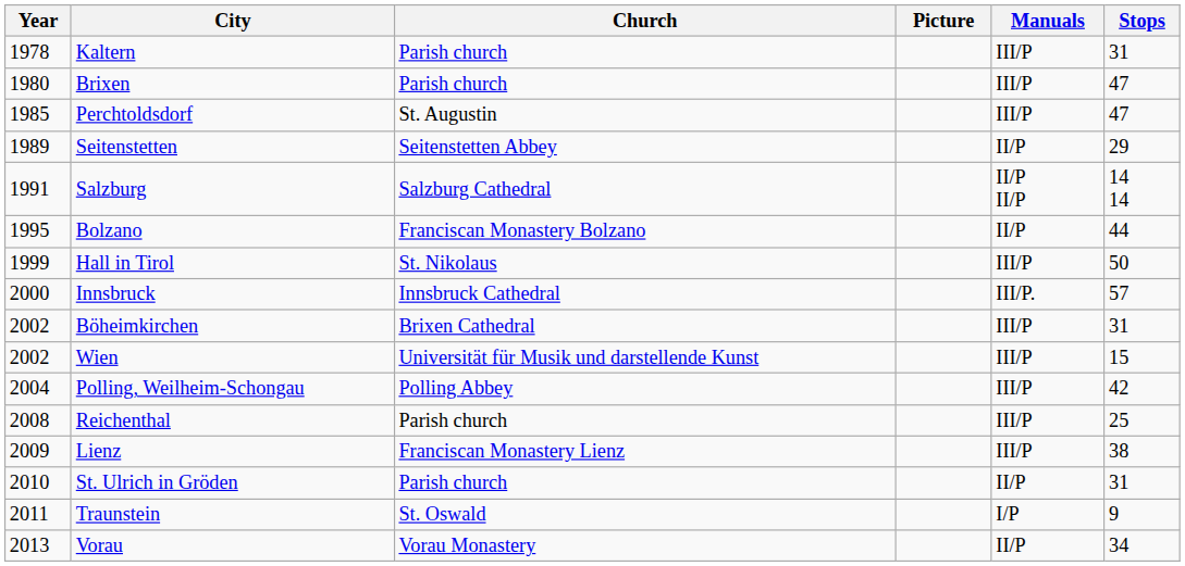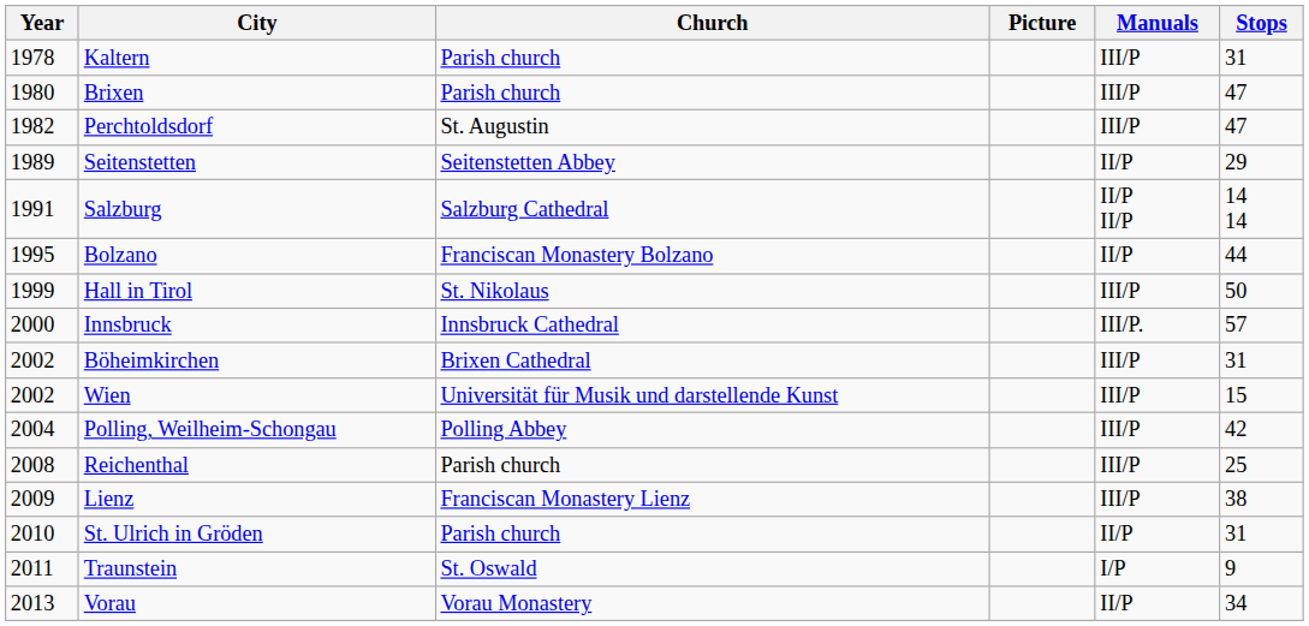 <table class="wikitable sortable" width="75%">
 <tr class="hintergrundfarbe2">
 <th>Year</th>
 <th>City</th>
 <th>Church</th>
 <th class=unsortable>Picture</th>
 <th><a href='#'>Manuals</a></th>
 <th><a href='#'>Stops</a></th>
 </tr>
 <tr>
 <td>1978</td>
 <td><a href='#'>Kaltern</a></td>
 <td><a href='#'>Parish church</a></td>
 <td></td>
 <td>III/P</td>
 <td>31</td>
 </tr>
 <tr>
 <td>1980</td>
 <td><a href='#'>Brixen</a></td>
 <td><a href='#'>Parish church</a></td>
 <td></td>
 <td>III/P</td>
 <td>47</td>
 </tr>
 <tr>
-<td>1985</td>
+<td>1982</td>
 <td><a href='#'>Perchtoldsdorf</a></td>
 <td>St. Augustin</td>
 <td></td>
 <td>III/P</td>
 <td>47</td>
 </tr>
 <tr>
 <td>1989</td>
 <td><a href='#'>Seitenstetten</a></td>
 <td><a href='#'>Seitenstetten Abbey</a></td>
 <td></td>
 <td>II/P</td>
 <td>29</td>
 </tr>
 <tr>
 <td>1991</td>
 <td><a href='#'>Salzburg</a></td>
 <td><a href='#'>Salzburg Cathedral</a></td>
 <td></td>
 <td>II/P<br>II/P</td>
 <td>14<br>14</td>
 </tr>
 <tr>
 <td>1995</td>
 <td><a href='#'>Bolzano</a></td>
 <td><a href='#'>Franciscan Monastery Bolzano</a></td>
 <td></td>
 <td>II/P</td>
 <td>44</td>
 </tr>
 <tr>
 <td>1999</td>
 <td><a href='#'>Hall in Tirol</a></td>
 <td><a href='#'>St. Nikolaus</a></td>
 <td></td>
 <td>III/P</td>
 <td>50</td>
 </tr>
 <tr>
 <td>2000</td>
 <td><a href='#'>Innsbruck</a></td>
 <td><a href='#'>Innsbruck Cathedral</a></td>
 <td></td>
 <td>III/P.</td>
 <td>57</td>
 </tr>
 <tr>
 <td>2002</td>
 <td><a href='#'>Böheimkirchen</a></td>
 <td><a href='#'>Brixen Cathedral</a></td>
 <td></td>
 <td>III/P</td>
 <td>31</td>
 </tr>
 <tr>
 <td>2002</td>
 <td><a href='#'>Wien</a></td>
 <td><a href='#'>Universität für Musik und darstellende Kunst</a></td>
 <td></td>
 <td>III/P</td>
 <td>15</td>
 </tr>
 <tr>
 <td>2004</td>
 <td><a href='#'>Polling, Weilheim-Schongau</a></td>
 <td><a href='#'>Polling Abbey</a></td>
 <td></td>
 <td>III/P</td>
 <td>42</td>
 </tr>
 <tr>
 <td>2008</td>
 <td><a href='#'>Reichenthal</a></td>
 <td>Parish church</td>
 <td></td>
 <td>III/P</td>
 <td>25</td>
 </tr>
 <tr>
 <td>2009</td>
 <td><a href='#'>Lienz</a></td>
 <td><a href='#'>Franciscan Monastery Lienz</a></td>
 <td></td>
 <td>III/P</td>
 <td>38</td>
 </tr>
 <tr>
 <td>2010</td>
 <td><a href='#'>St. Ulrich in Gröden</a></td>
 <td><a href='#'>Parish church</a></td>
 <td></td>
 <td>II/P</td>
 <td>31</td>
 </tr>
 <tr>
 <td>2011</td>
 <td><a href='#'>Traunstein</a></td>
 <td><a href='#'>St. Oswald</a></td>
 <td></td>
 <td>I/P</td>
 <td>9</td>
 </tr>
 <tr>
 <td>2013</td>
 <td><a href='#'>Vorau</a></td>
 <td><a href='#'>Vorau Monastery</a></td>
 <td></td>
 <td>II/P</td>
 <td>34</td>
 </tr>
 </table>
